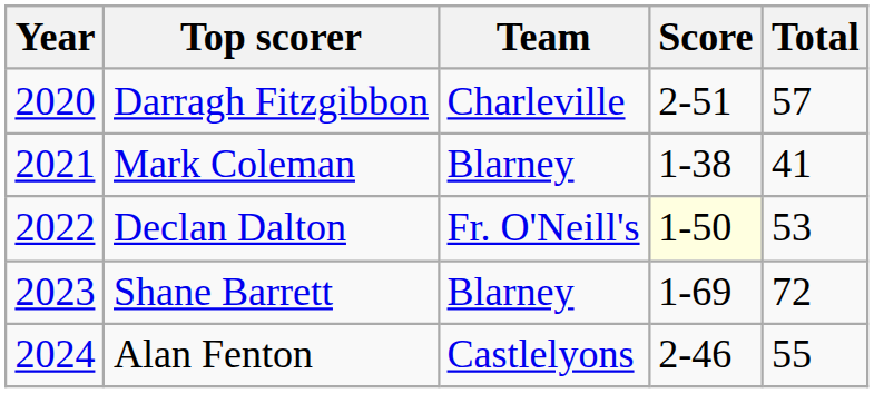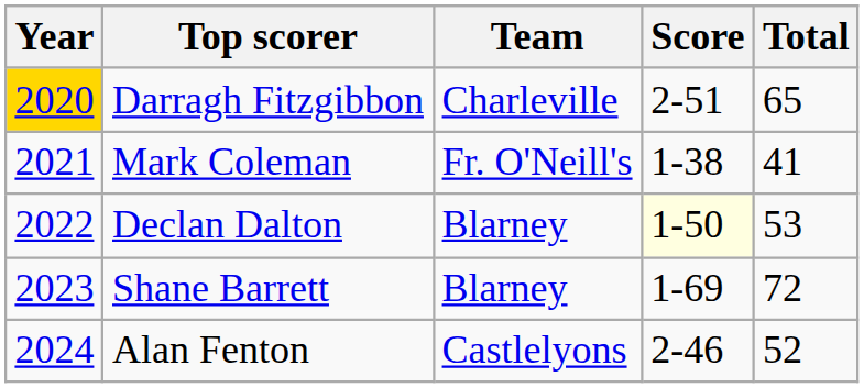 <table class="wikitable sortable">
 <tr>
 </tr>
 <tr>
 <th>Year</th>
 <th>Top scorer</th>
 <th>Team</th>
 <th>Score</th>
 <th>Total</th>
 </tr>
 <tr>
-<td><a href='#'>2020</a></td>
+<td style="background: gold;"><a href='#'>2020</a></td>
 <td style="text-align:left;"><a href='#'>Darragh Fitzgibbon</a></td>
 <td style="text-align:left;"><a href='#'>Charleville</a></td>
 <td>2-51</td>
-<td>57</td>
+<td>65</td>
 </tr>
 <tr>
 <td><a href='#'>2021</a></td>
 <td style="text-align:left;"><a href='#'>Mark Coleman</a></td>
-<td style="text-align:left;"><a href='#'>Blarney</a></td>
+<td style="text-align:left;"><a href='#'>Fr. O'Neill's</a></td>
 <td>1-38</td>
 <td>41</td>
 </tr>
 <tr>
 <td><a href='#'>2022</a></td>
 <td style="text-align:left;"><a href='#'>Declan Dalton</a></td>
-<td style="text-align:left;"><a href='#'>Fr. O'Neill's</a></td>
+<td style="text-align:left;"><a href='#'>Blarney</a></td>
 <td style="background: lightyellow;">1-50</td>
 <td>53</td>
 </tr>
 <tr>
 <td><a href='#'>2023</a></td>
 <td style="text-align:left;"><a href='#'>Shane Barrett</a></td>
 <td style="text-align:left;"><a href='#'>Blarney</a></td>
 <td>1-69</td>
 <td>72</td>
 </tr>
 <tr>
 <td><a href='#'>2024</a></td>
 <td style="text-align:left;">Alan Fenton</td>
 <td style="text-align:left;"><a href='#'>Castlelyons</a></td>
 <td>2-46</td>
-<td>55</td>
+<td>52</td>
 </tr>
 </table>
